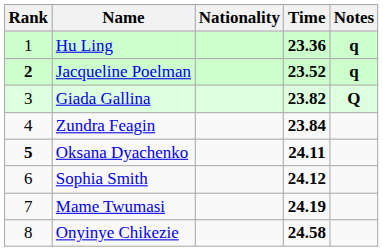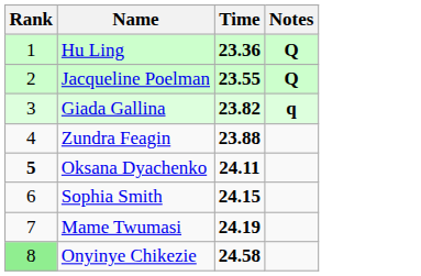 <table class="wikitable sortable" style="text-align:center">
 <tr>
 <th>Rank</th>
 <th>Name</th>
-<th>Nationality</th>
 <th>Time</th>
 <th>Notes</th>
 </tr>
 <tr bgcolor=ccffcc>
 <td>1</td>
 <td align=left><a href='#'>Hu Ling</a></td>
-<td align=left></td>
 <td><strong>23.36</strong></td>
-<td><strong>q</strong></td>
+<td><strong>Q</strong></td>
 </tr>
 <tr bgcolor=ccffcc>
-<td><strong>2</strong></td>
+<td>2</td>
 <td align=left><a href='#'>Jacqueline Poelman</a></td>
-<td align=left></td>
-<td><strong>23.52</strong></td>
-<td><strong>q</strong></td>
+<td><strong>23.55</strong></td>
+<td><strong>Q</strong></td>
 </tr>
 <tr bgcolor=ddffdd>
 <td>3</td>
 <td align=left><a href='#'>Giada Gallina</a></td>
-<td align=left></td>
 <td><strong>23.82</strong></td>
-<td><strong>Q</strong></td>
+<td><strong>q</strong></td>
 </tr>
 <tr>
 <td>4</td>
 <td align=left><a href='#'>Zundra Feagin</a></td>
-<td align=left></td>
-<td><strong>23.84</strong></td>
+<td><strong>23.88</strong></td>
 <td></td>
 </tr>
 <tr>
 <td><strong>5</strong></td>
 <td align=left><a href='#'>Oksana Dyachenko</a></td>
-<td align=left></td>
 <td><strong>24.11</strong></td>
 <td></td>
 </tr>
 <tr>
 <td>6</td>
 <td align=left><a href='#'>Sophia Smith</a></td>
-<td align=left></td>
-<td><strong>24.12</strong></td>
+<td><strong>24.15</strong></td>
 <td></td>
 </tr>
 <tr>
 <td>7</td>
 <td align=left><a href='#'>Mame Twumasi</a></td>
-<td align=left></td>
 <td><strong>24.19</strong></td>
 <td></td>
 </tr>
 <tr>
-<td>8</td>
+<td style="background: lightgreen;">8</td>
 <td align=left><a href='#'>Onyinye Chikezie</a></td>
-<td align=left></td>
 <td><strong>24.58</strong></td>
 <td></td>
 </tr>
 </table>
